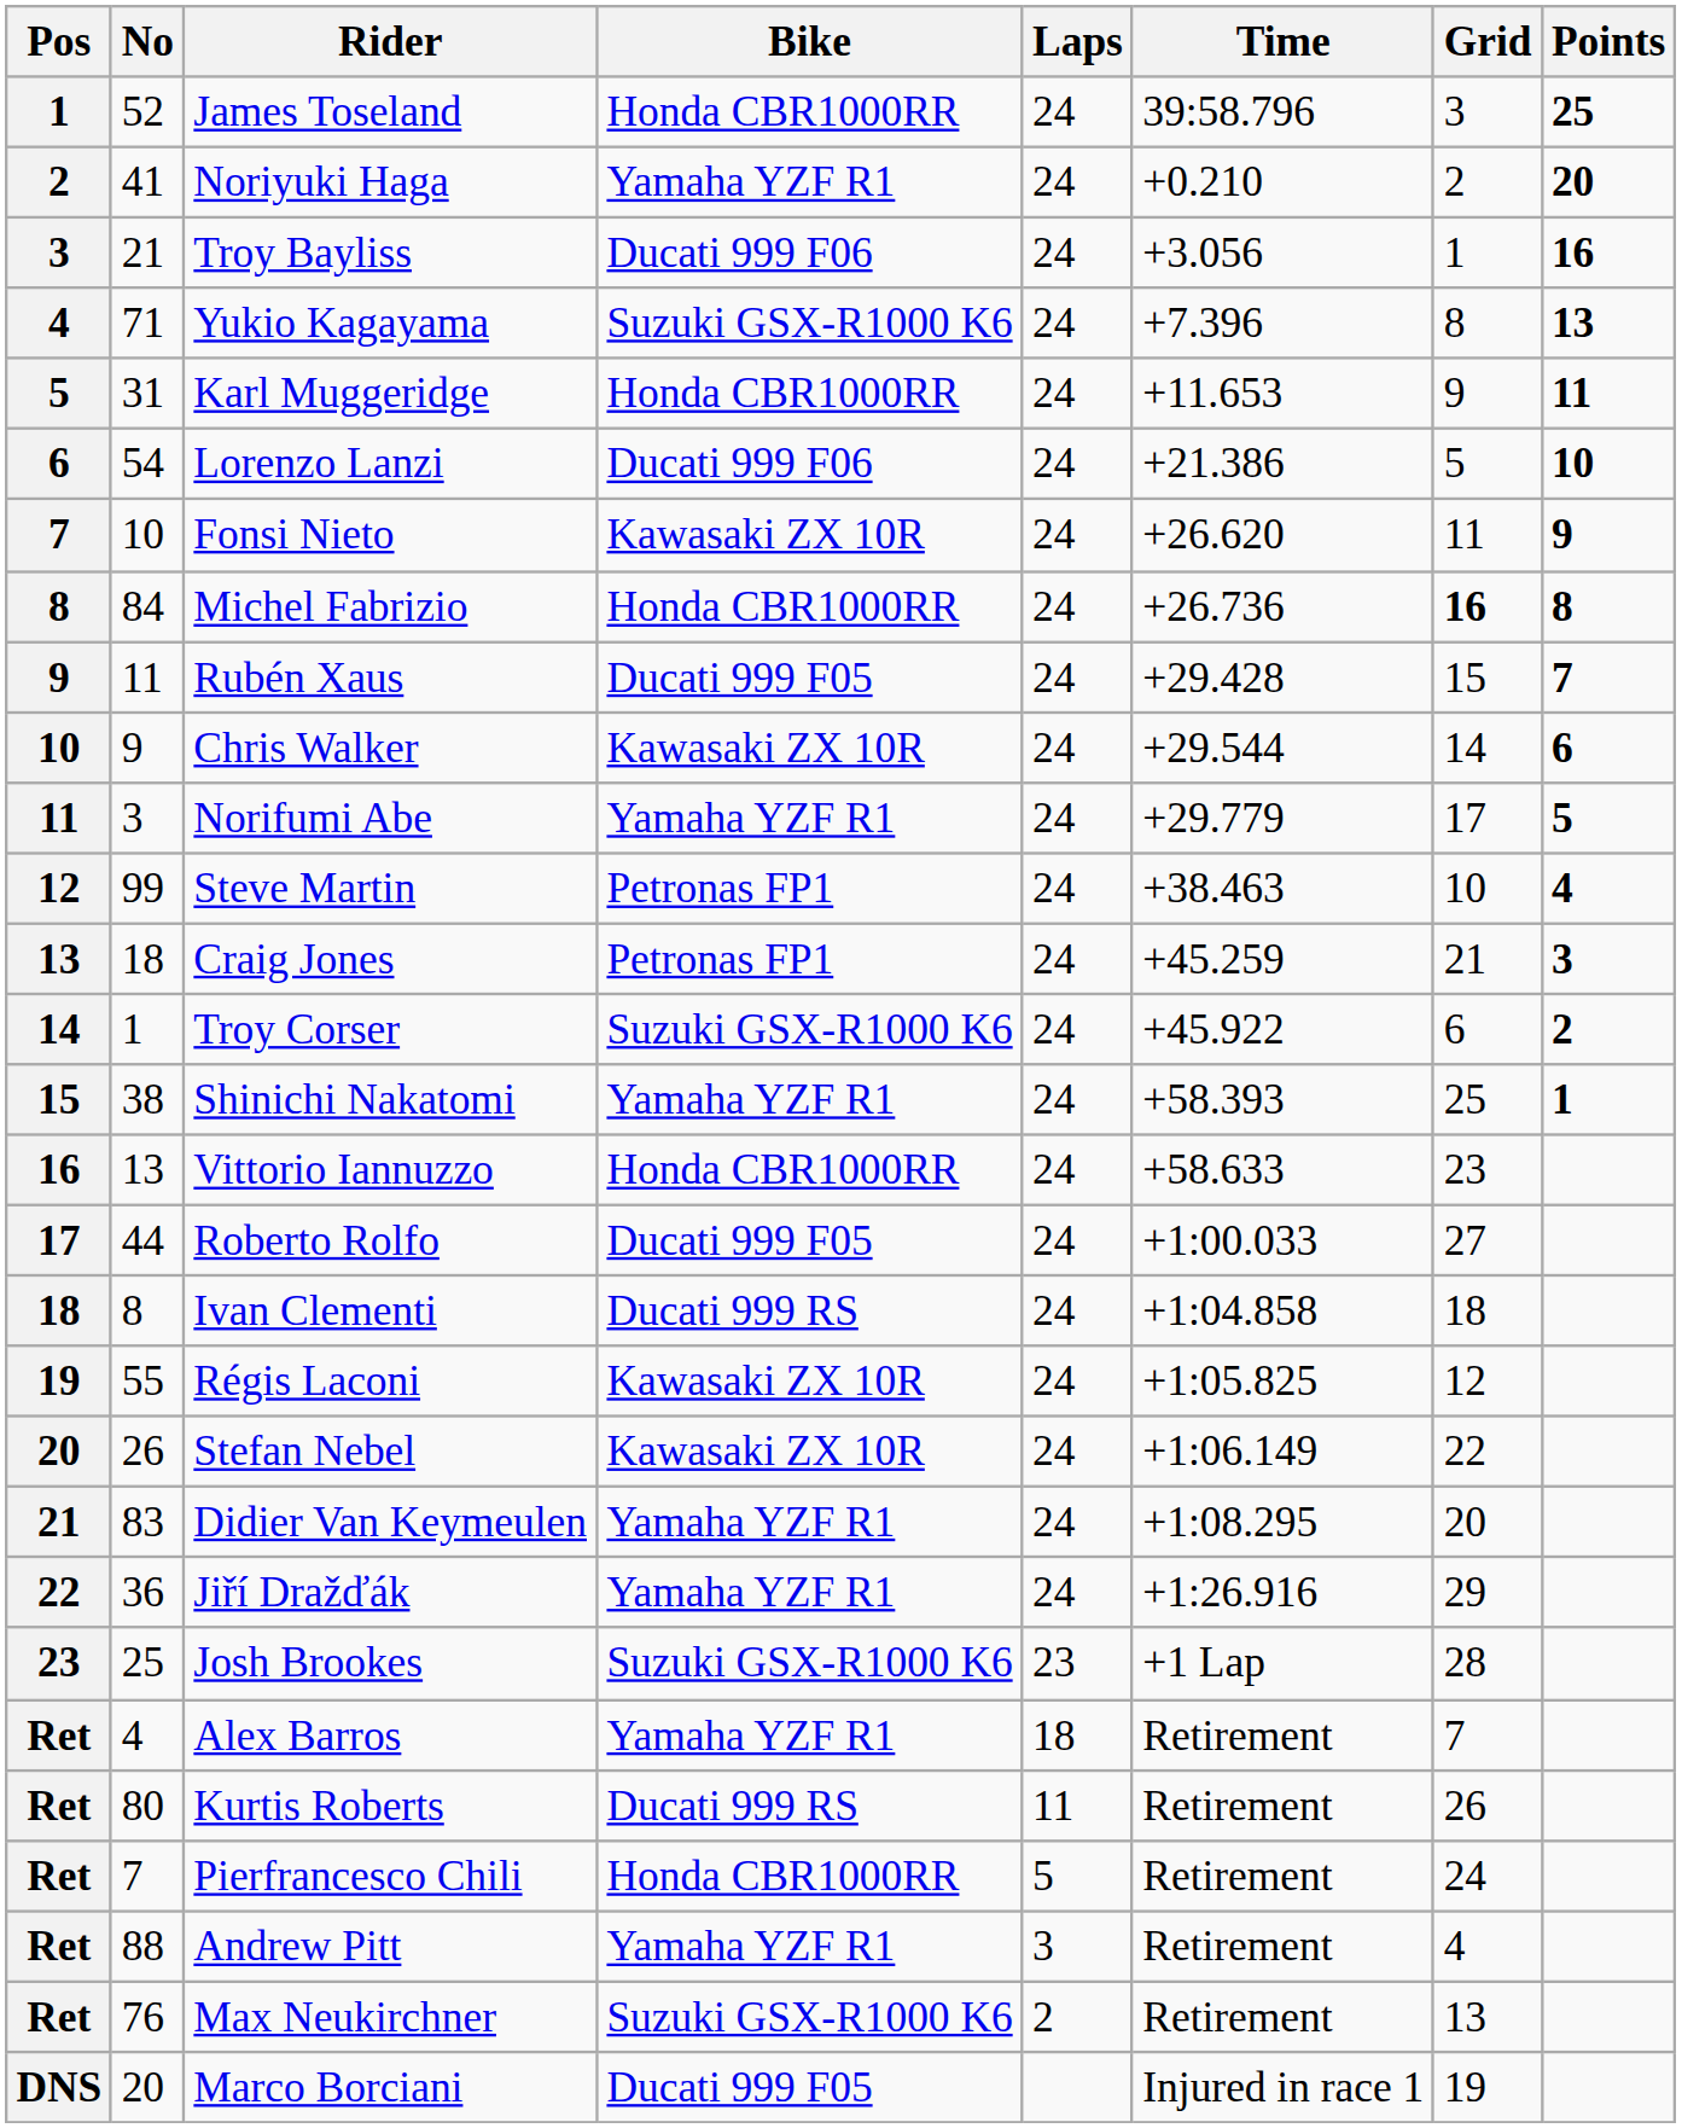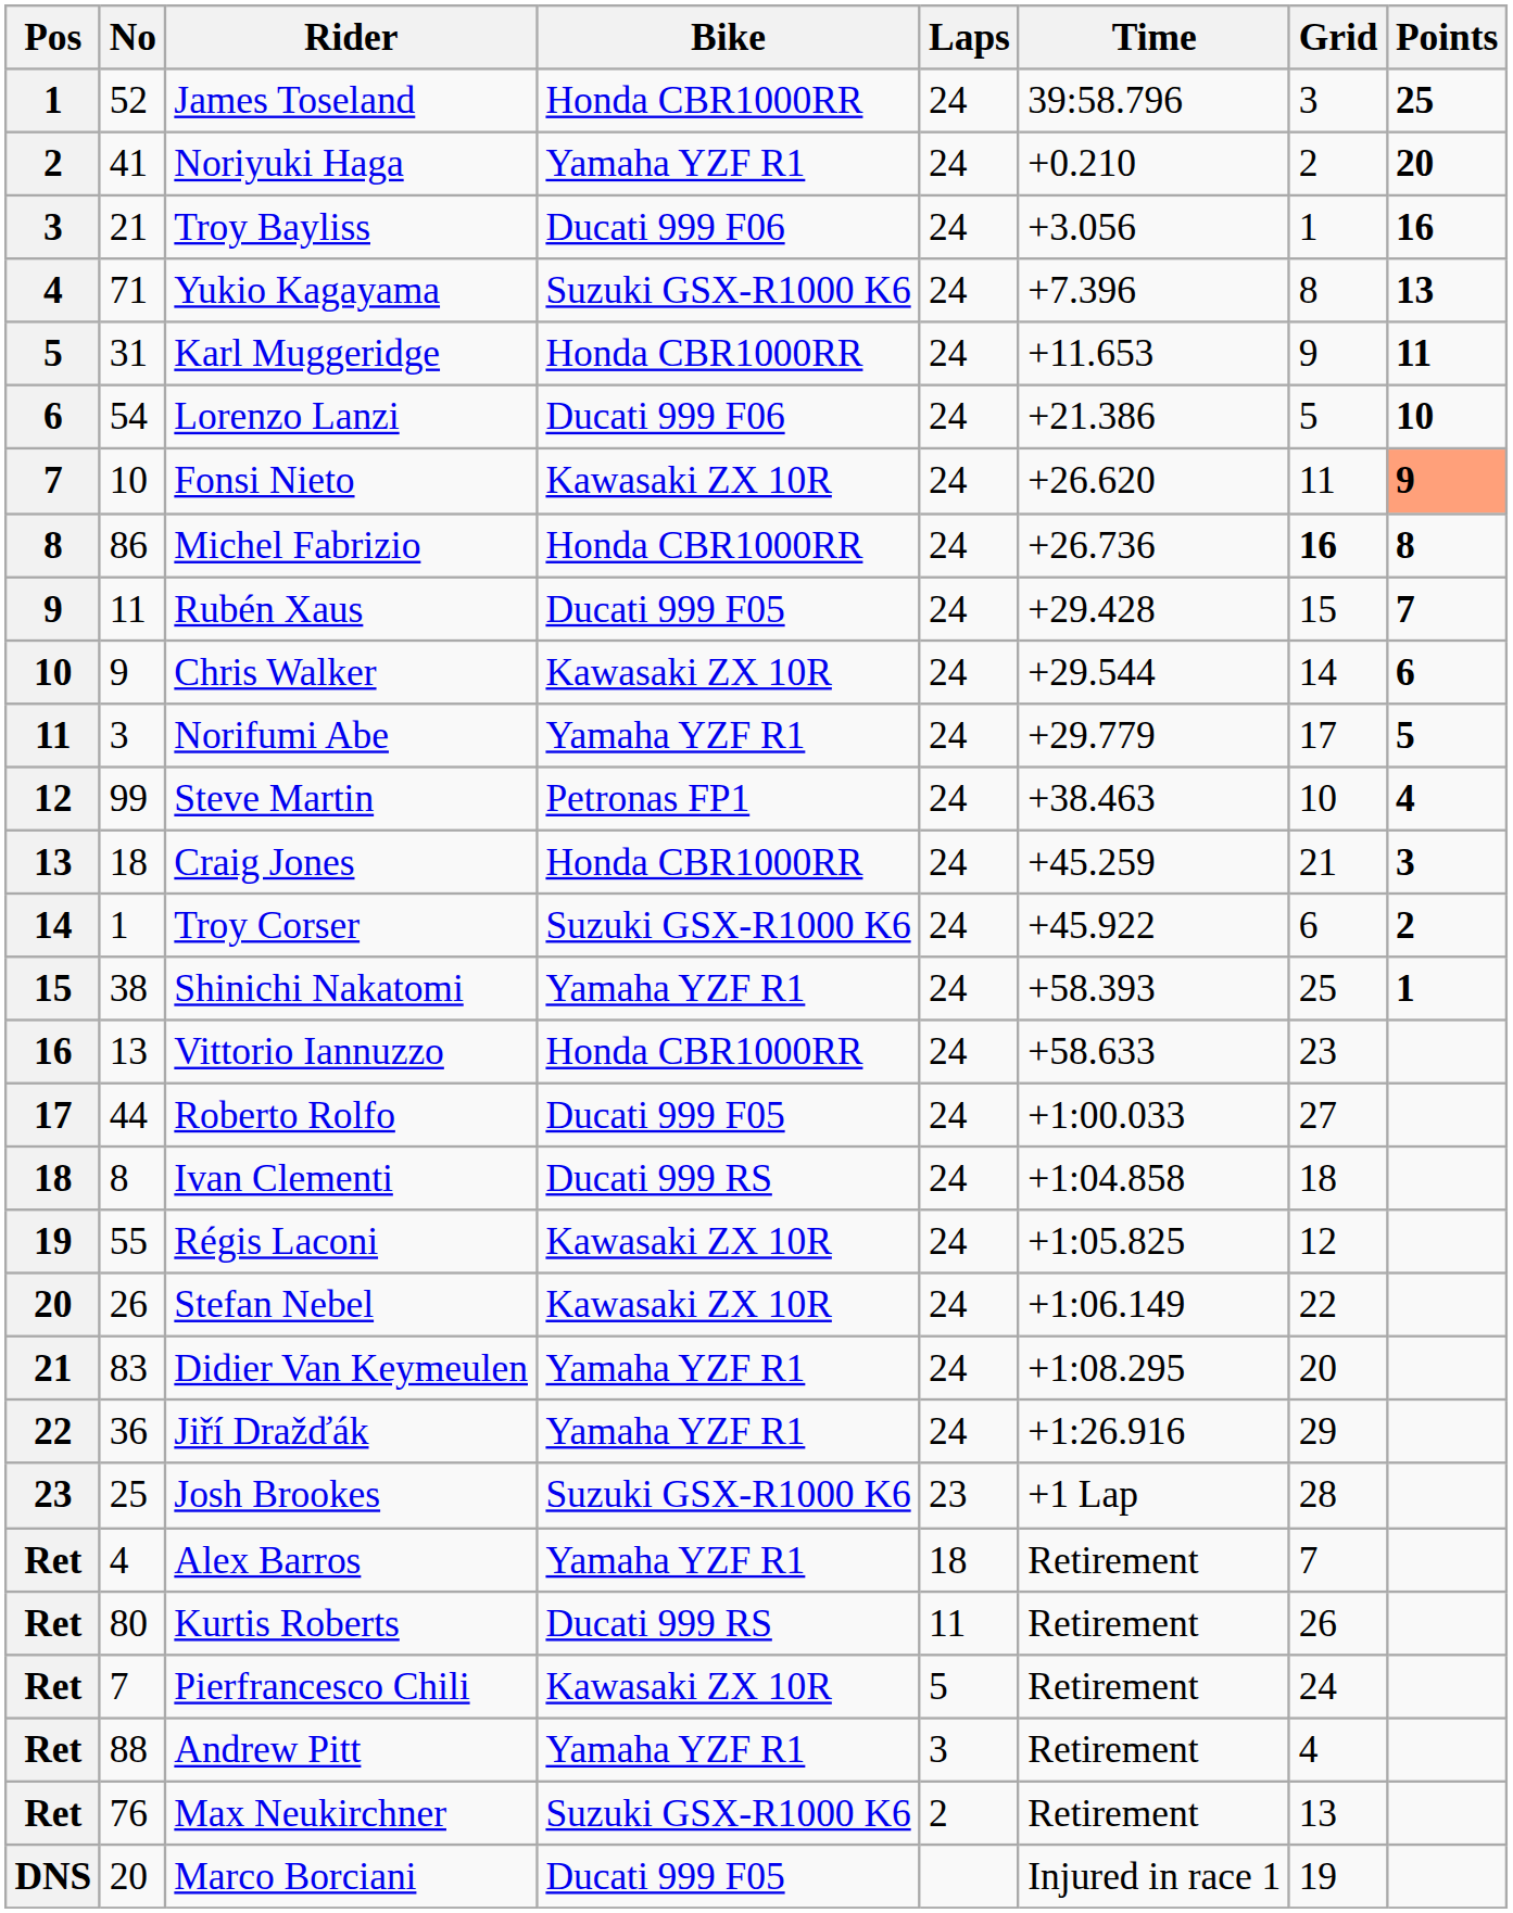 <table class="wikitable" style="font-size: 95%;">
 <tr>
 <th>Pos</th>
 <th>No</th>
 <th>Rider</th>
 <th>Bike</th>
 <th>Laps</th>
 <th>Time</th>
 <th>Grid</th>
 <th>Points</th>
 </tr>
 <tr>
 <th>1</th>
 <td>52</td>
 <td> <a href='#'>James Toseland</a></td>
 <td><a href='#'>Honda CBR1000RR</a></td>
 <td>24</td>
 <td>39:58.796</td>
 <td>3</td>
 <td><strong>25</strong></td>
 </tr>
 <tr>
 <th>2</th>
 <td>41</td>
 <td> <a href='#'>Noriyuki Haga</a></td>
 <td><a href='#'>Yamaha YZF R1</a></td>
 <td>24</td>
 <td>+0.210</td>
 <td>2</td>
 <td><strong>20</strong></td>
 </tr>
 <tr>
 <th>3</th>
 <td>21</td>
 <td> <a href='#'>Troy Bayliss</a></td>
 <td><a href='#'>Ducati 999 F06</a></td>
 <td>24</td>
 <td>+3.056</td>
 <td>1</td>
 <td><strong>16</strong></td>
 </tr>
 <tr>
 <th>4</th>
 <td>71</td>
 <td> <a href='#'>Yukio Kagayama</a></td>
 <td><a href='#'>Suzuki GSX-R1000 K6</a></td>
 <td>24</td>
 <td>+7.396</td>
 <td>8</td>
 <td><strong>13</strong></td>
 </tr>
 <tr>
 <th>5</th>
 <td>31</td>
 <td> <a href='#'>Karl Muggeridge</a></td>
 <td><a href='#'>Honda CBR1000RR</a></td>
 <td>24</td>
 <td>+11.653</td>
 <td>9</td>
 <td><strong>11</strong></td>
 </tr>
 <tr>
 <th>6</th>
 <td>54</td>
 <td> <a href='#'>Lorenzo Lanzi</a></td>
 <td><a href='#'>Ducati 999 F06</a></td>
 <td>24</td>
 <td>+21.386</td>
 <td>5</td>
 <td><strong>10</strong></td>
 </tr>
 <tr>
 <th>7</th>
 <td>10</td>
 <td> <a href='#'>Fonsi Nieto</a></td>
 <td><a href='#'>Kawasaki ZX 10R</a></td>
 <td>24</td>
 <td>+26.620</td>
 <td>11</td>
-<td><strong>9</strong></td>
+<td style="background: lightsalmon;"><strong>9</strong></td>
 </tr>
 <tr>
 <th>8</th>
-<td>84</td>
+<td>86</td>
 <td> <a href='#'>Michel Fabrizio</a></td>
 <td><a href='#'>Honda CBR1000RR</a></td>
 <td>24</td>
 <td>+26.736</td>
 <td><strong>16</strong></td>
 <td><strong>8</strong></td>
 </tr>
 <tr>
 <th>9</th>
 <td>11</td>
 <td> <a href='#'>Rubén Xaus</a></td>
 <td><a href='#'>Ducati 999 F05</a></td>
 <td>24</td>
 <td>+29.428</td>
 <td>15</td>
 <td><strong>7</strong></td>
 </tr>
 <tr>
 <th>10</th>
 <td>9</td>
 <td> <a href='#'>Chris Walker</a></td>
 <td><a href='#'>Kawasaki ZX 10R</a></td>
 <td>24</td>
 <td>+29.544</td>
 <td>14</td>
 <td><strong>6</strong></td>
 </tr>
 <tr>
 <th>11</th>
 <td>3</td>
 <td> <a href='#'>Norifumi Abe</a></td>
 <td><a href='#'>Yamaha YZF R1</a></td>
 <td>24</td>
 <td>+29.779</td>
 <td>17</td>
 <td><strong>5</strong></td>
 </tr>
 <tr>
 <th>12</th>
 <td>99</td>
 <td> <a href='#'>Steve Martin</a></td>
 <td><a href='#'>Petronas FP1</a></td>
 <td>24</td>
 <td>+38.463</td>
 <td>10</td>
 <td><strong>4</strong></td>
 </tr>
 <tr>
 <th>13</th>
 <td>18</td>
 <td> <a href='#'>Craig Jones</a></td>
-<td><a href='#'>Petronas FP1</a></td>
+<td><a href='#'>Honda CBR1000RR</a></td>
 <td>24</td>
 <td>+45.259</td>
 <td>21</td>
 <td><strong>3</strong></td>
 </tr>
 <tr>
 <th>14</th>
 <td>1</td>
 <td> <a href='#'>Troy Corser</a></td>
 <td><a href='#'>Suzuki GSX-R1000 K6</a></td>
 <td>24</td>
 <td>+45.922</td>
 <td>6</td>
 <td><strong>2</strong></td>
 </tr>
 <tr>
 <th>15</th>
 <td>38</td>
 <td> <a href='#'>Shinichi Nakatomi</a></td>
 <td><a href='#'>Yamaha YZF R1</a></td>
 <td>24</td>
 <td>+58.393</td>
 <td>25</td>
 <td><strong>1</strong></td>
 </tr>
 <tr>
 <th>16</th>
 <td>13</td>
 <td> <a href='#'>Vittorio Iannuzzo</a></td>
 <td><a href='#'>Honda CBR1000RR</a></td>
 <td>24</td>
 <td>+58.633</td>
 <td>23</td>
 <td></td>
 </tr>
 <tr>
 <th>17</th>
 <td>44</td>
 <td> <a href='#'>Roberto Rolfo</a></td>
 <td><a href='#'>Ducati 999 F05</a></td>
 <td>24</td>
 <td>+1:00.033</td>
 <td>27</td>
 <td></td>
 </tr>
 <tr>
 <th>18</th>
 <td>8</td>
 <td> <a href='#'>Ivan Clementi</a></td>
 <td><a href='#'>Ducati 999 RS</a></td>
 <td>24</td>
 <td>+1:04.858</td>
 <td>18</td>
 <td></td>
 </tr>
 <tr>
 <th>19</th>
 <td>55</td>
 <td> <a href='#'>Régis Laconi</a></td>
 <td><a href='#'>Kawasaki ZX 10R</a></td>
 <td>24</td>
 <td>+1:05.825</td>
 <td>12</td>
 <td></td>
 </tr>
 <tr>
 <th>20</th>
 <td>26</td>
 <td> <a href='#'>Stefan Nebel</a></td>
 <td><a href='#'>Kawasaki ZX 10R</a></td>
 <td>24</td>
 <td>+1:06.149</td>
 <td>22</td>
 <td></td>
 </tr>
 <tr>
 <th>21</th>
 <td>83</td>
 <td> <a href='#'>Didier Van Keymeulen</a></td>
 <td><a href='#'>Yamaha YZF R1</a></td>
 <td>24</td>
 <td>+1:08.295</td>
 <td>20</td>
 <td></td>
 </tr>
 <tr>
 <th>22</th>
 <td>36</td>
 <td> <a href='#'>Jiří Dražďák</a></td>
 <td><a href='#'>Yamaha YZF R1</a></td>
 <td>24</td>
 <td>+1:26.916</td>
 <td>29</td>
 <td></td>
 </tr>
 <tr>
 <th>23</th>
 <td>25</td>
 <td> <a href='#'>Josh Brookes</a></td>
 <td><a href='#'>Suzuki GSX-R1000 K6</a></td>
 <td>23</td>
 <td>+1 Lap</td>
 <td>28</td>
 <td></td>
 </tr>
 <tr>
 <th>Ret</th>
 <td>4</td>
 <td> <a href='#'>Alex Barros</a></td>
 <td><a href='#'>Yamaha YZF R1</a></td>
 <td>18</td>
 <td>Retirement</td>
 <td>7</td>
 <td></td>
 </tr>
 <tr>
 <th>Ret</th>
 <td>80</td>
 <td> <a href='#'>Kurtis Roberts</a></td>
 <td><a href='#'>Ducati 999 RS</a></td>
 <td>11</td>
 <td>Retirement</td>
 <td>26</td>
 <td></td>
 </tr>
 <tr>
 <th>Ret</th>
 <td>7</td>
 <td> <a href='#'>Pierfrancesco Chili</a></td>
-<td><a href='#'>Honda CBR1000RR</a></td>
+<td><a href='#'>Kawasaki ZX 10R</a></td>
 <td>5</td>
 <td>Retirement</td>
 <td>24</td>
 <td></td>
 </tr>
 <tr>
 <th>Ret</th>
 <td>88</td>
 <td> <a href='#'>Andrew Pitt</a></td>
 <td><a href='#'>Yamaha YZF R1</a></td>
 <td>3</td>
 <td>Retirement</td>
 <td>4</td>
 <td></td>
 </tr>
 <tr>
 <th>Ret</th>
 <td>76</td>
 <td> <a href='#'>Max Neukirchner</a></td>
 <td><a href='#'>Suzuki GSX-R1000 K6</a></td>
 <td>2</td>
 <td>Retirement</td>
 <td>13</td>
 <td></td>
 </tr>
 <tr>
 <th>DNS</th>
 <td>20</td>
 <td> <a href='#'>Marco Borciani</a></td>
 <td><a href='#'>Ducati 999 F05</a></td>
 <td></td>
 <td>Injured in race 1</td>
 <td>19</td>
 <td></td>
 </tr>
 </table>
